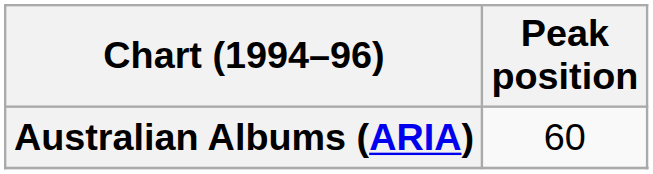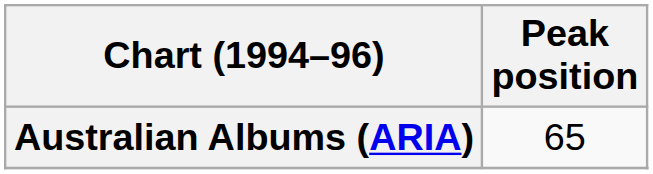 <table class="wikitable sortable plainrowheaders">
 <tr>
 <th>Chart (1994–96)</th>
 <th>Peak<br>position</th>
 </tr>
 <tr>
 <th scope="row">Australian Albums (<a href='#'>ARIA</a>)</th>
-<td align="center">60</td>
+<td align="center">65</td>
 </tr>
 <tr>
 </tr>
 <tr>
 </tr>
 <tr>
 </tr>
 <tr>
 </tr>
 <tr>
 </tr>
 <tr>
 </tr>
 <tr>
 </tr>
 <tr>
 </tr>
 </table>
